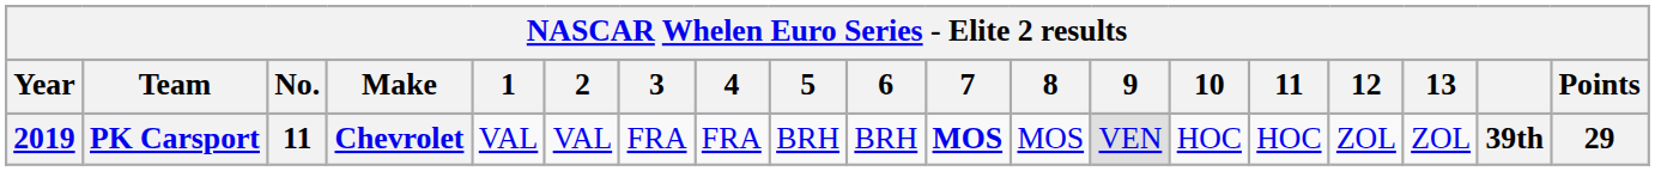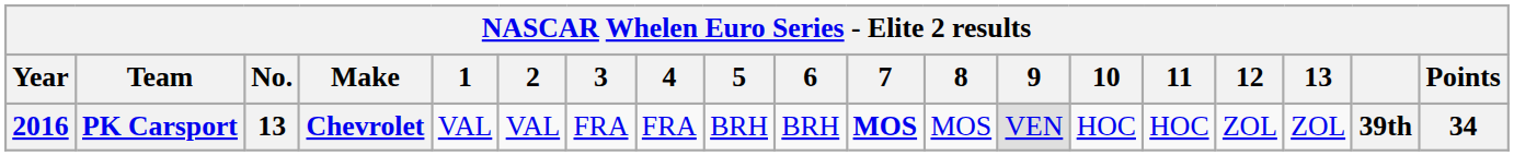 <table class="wikitable" style="text-align:center; font-size:75%">
 <tr>
 <th colspan=21><a href='#'>NASCAR</a> <a href='#'>Whelen Euro Series</a> - Elite 2 results</th>
 </tr>
 <tr>
 <th>Year</th>
 <th>Team</th>
 <th>No.</th>
 <th>Make</th>
 <th>1</th>
 <th>2</th>
 <th>3</th>
 <th>4</th>
 <th>5</th>
 <th>6</th>
 <th>7</th>
 <th>8</th>
 <th>9</th>
 <th>10</th>
 <th>11</th>
 <th>12</th>
 <th>13</th>
 <th></th>
 <th>Points</th>
 </tr>
 <tr>
-<th><a href='#'>2019</a></th>
+<th><a href='#'>2016</a></th>
 <th><a href='#'>PK Carsport</a></th>
-<th>11</th>
+<th>13</th>
 <th><a href='#'>Chevrolet</a></th>
 <td><a href='#'>VAL</a></td>
 <td><a href='#'>VAL</a></td>
 <td><a href='#'>FRA</a></td>
 <td><a href='#'>FRA</a></td>
 <td><a href='#'>BRH</a></td>
 <td><a href='#'>BRH</a></td>
 <td><strong><a href='#'>MOS</a></strong></td>
 <td><a href='#'>MOS</a></td>
 <td style="background-color:#DFDFDF"><a href='#'>VEN</a><br></td>
 <td><a href='#'>HOC</a></td>
 <td><a href='#'>HOC</a></td>
 <td><a href='#'>ZOL</a></td>
 <td><a href='#'>ZOL</a></td>
 <th>39th</th>
-<th>29</th>
+<th>34</th>
 </tr>
 </table>
